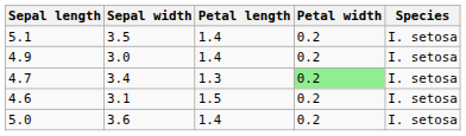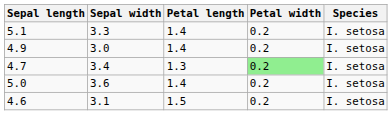 <table class="wikitable">
 <tr>
 <th>Sepal length</th>
 <th>Sepal width</th>
 <th>Petal length</th>
 <th>Petal width</th>
 <th>Species</th>
 </tr>
 <tr>
 <td>5.1</td>
-<td>3.5</td>
+<td>3.3</td>
 <td>1.4</td>
 <td>0.2</td>
 <td>I. setosa</td>
 </tr>
 <tr>
 <td>4.9</td>
 <td>3.0</td>
 <td>1.4</td>
 <td>0.2</td>
 <td>I. setosa</td>
 </tr>
 <tr>
 <td>4.7</td>
 <td>3.4</td>
 <td>1.3</td>
 <td style="background: lightgreen;">0.2</td>
 <td>I. setosa</td>
 </tr>
 <tr>
+<td>5.0</td>
+<td>3.6</td>
+<td>1.4</td>
+<td>0.2</td>
+<td>I. setosa</td>
+</tr>
+<tr>
 <td>4.6</td>
 <td>3.1</td>
 <td>1.5</td>
 <td>0.2</td>
 <td>I. setosa</td>
 </tr>
-<tr>
-<td>5.0</td>
-<td>3.6</td>
-<td>1.4</td>
-<td>0.2</td>
-<td>I. setosa</td>
-</tr>
 </table>
